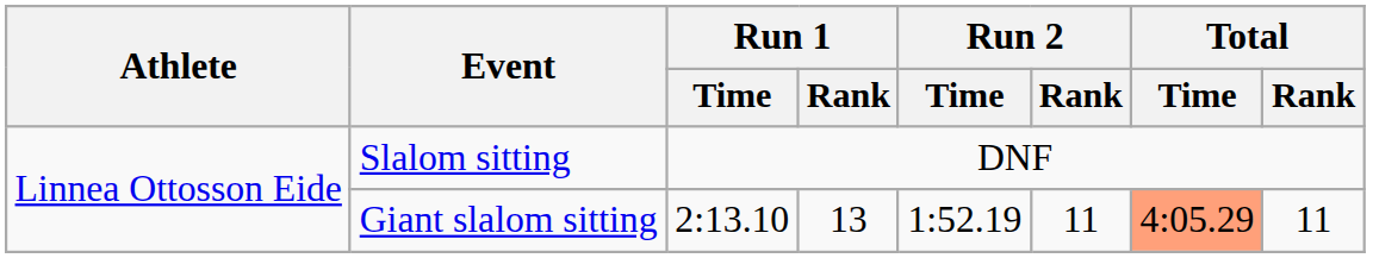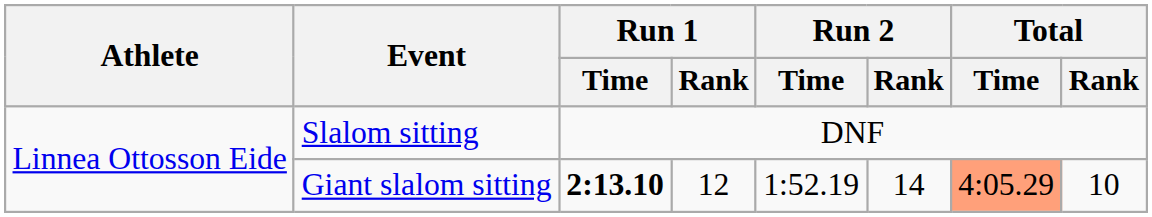 <table class="wikitable" style="font-size:90%">
 <tr>
 <th rowspan=2>Athlete</th>
 <th rowspan=2>Event</th>
 <th colspan=2>Run 1</th>
 <th colspan=2>Run 2</th>
 <th colspan=2>Total</th>
 </tr>
 <tr style="font-size:95%">
 <th>Time</th>
 <th>Rank</th>
 <th>Time</th>
 <th>Rank</th>
 <th>Time</th>
 <th>Rank</th>
 </tr>
 <tr align=center>
 <td rowspan=2 align=left><a href='#'>Linnea Ottosson Eide</a></td>
 <td align=left><a href='#'>Slalom sitting</a></td>
 <td colspan=6>DNF</td>
 </tr>
 <tr align=center>
 <td align=left><a href='#'>Giant slalom sitting</a></td>
-<td>2:13.10</td>
-<td>13</td>
+<td><strong>2:13.10</strong></td>
+<td>12</td>
 <td>1:52.19</td>
-<td>11</td>
+<td>14</td>
 <td style="background: lightsalmon;">4:05.29</td>
-<td>11</td>
+<td>10</td>
 </tr>
 </table>
